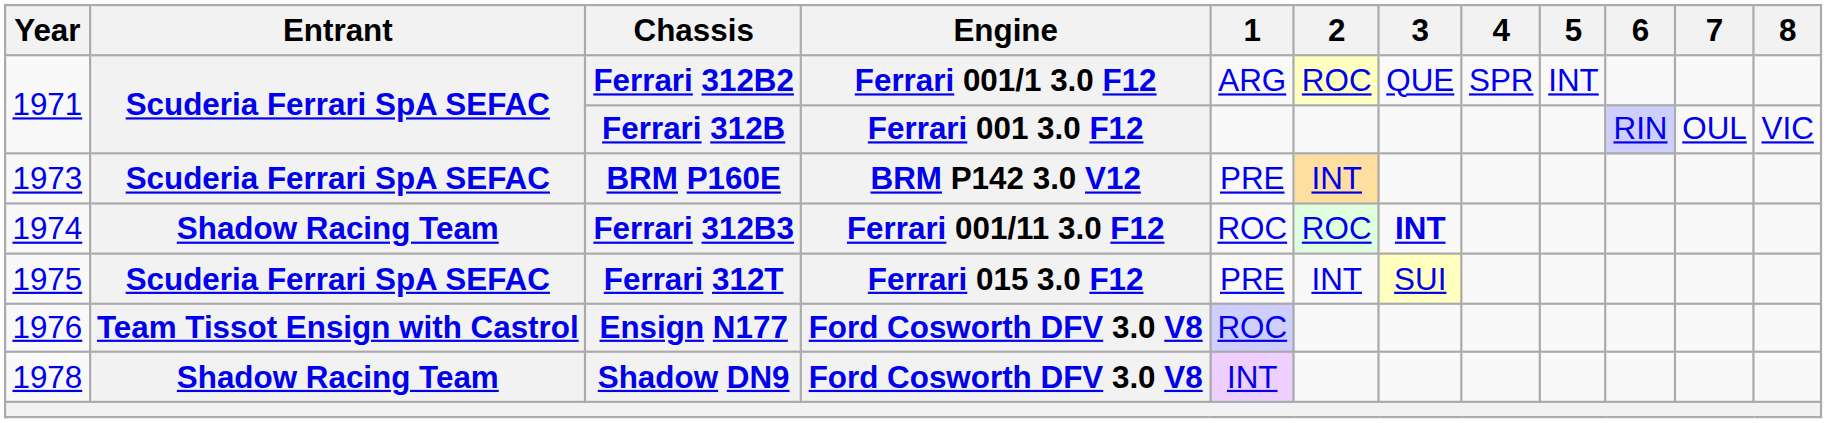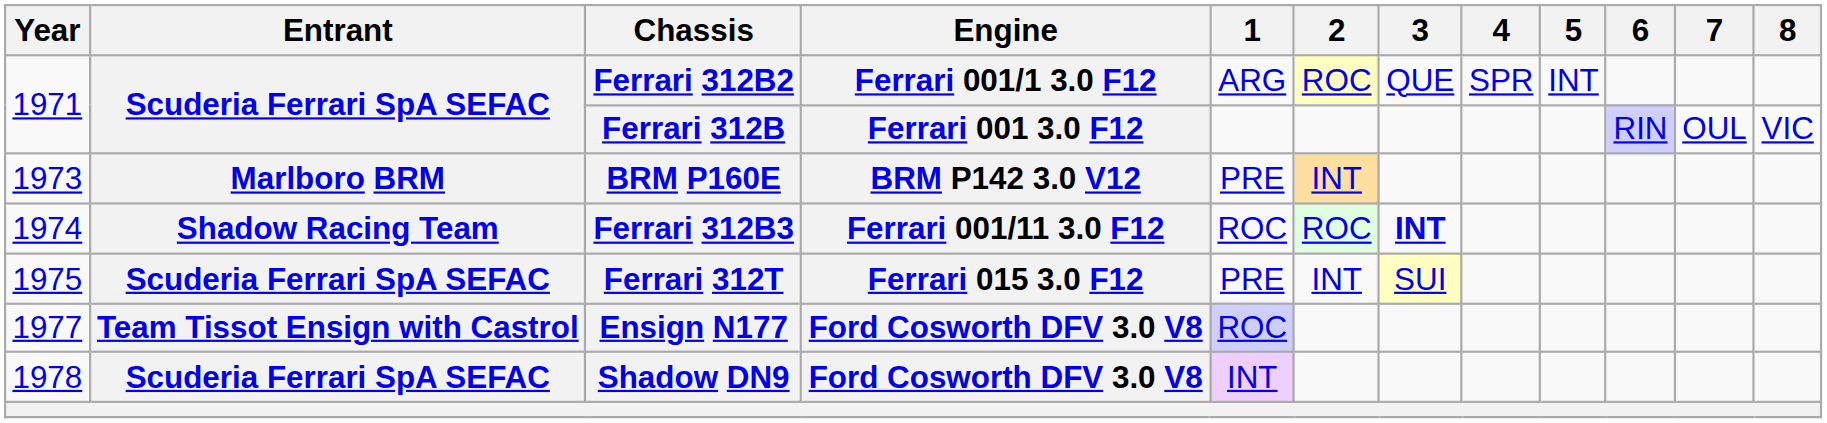 <table class="wikitable" style="text-align:center; font-size:90%">
 <tr>
 <th>Year</th>
 <th>Entrant</th>
 <th>Chassis</th>
 <th>Engine</th>
 <th>1</th>
 <th>2</th>
 <th>3</th>
 <th>4</th>
 <th>5</th>
 <th>6</th>
 <th>7</th>
 <th>8</th>
 </tr>
 <tr>
 <td rowspan=2><a href='#'>1971</a></td>
 <th rowspan=2><a href='#'>Scuderia Ferrari SpA SEFAC</a></th>
 <th><a href='#'>Ferrari</a> <a href='#'>312B2</a></th>
 <th><a href='#'>Ferrari</a> 001/1 3.0 <a href='#'>F12</a></th>
 <td><a href='#'>ARG</a></td>
 <td style="background:#FFFFBF;"><a href='#'>ROC</a><br></td>
 <td><a href='#'>QUE</a></td>
 <td><a href='#'>SPR</a></td>
 <td><a href='#'>INT</a></td>
 <td></td>
 <td></td>
 <td></td>
 </tr>
 <tr>
 <th><a href='#'>Ferrari</a> <a href='#'>312B</a></th>
 <th><a href='#'>Ferrari</a> 001 3.0 <a href='#'>F12</a></th>
 <td></td>
 <td></td>
 <td></td>
 <td></td>
 <td></td>
 <td style="background:#CFCFFF;"><a href='#'>RIN</a><br></td>
 <td><a href='#'>OUL</a></td>
 <td><a href='#'>VIC</a></td>
 </tr>
 <tr>
 <td><a href='#'>1973</a></td>
-<th><a href='#'>Scuderia Ferrari SpA SEFAC</a></th>
+<th><a href='#'>Marlboro</a> <a href='#'>BRM</a></th>
 <th><a href='#'>BRM</a> <a href='#'>P160E</a></th>
 <th><a href='#'>BRM</a> P142 3.0 <a href='#'>V12</a></th>
 <td><a href='#'>PRE</a></td>
 <td style="background:#FFDF9F;"><a href='#'>INT</a><br></td>
 <td></td>
 <td></td>
 <td></td>
 <td></td>
 <td></td>
 <td></td>
 </tr>
 <tr>
 <td><a href='#'>1974</a></td>
 <th><a href='#'>Shadow Racing Team</a></th>
 <th><a href='#'>Ferrari</a> <a href='#'>312B3</a></th>
 <th><a href='#'>Ferrari</a> 001/11 3.0 <a href='#'>F12</a></th>
 <td><a href='#'>ROC</a></td>
 <td style="background:#DFFFDF;"><a href='#'>ROC</a><br></td>
 <td><strong><a href='#'>INT</a></strong></td>
 <td></td>
 <td></td>
 <td></td>
 <td></td>
 <td></td>
 </tr>
 <tr>
 <td><a href='#'>1975</a></td>
 <th><a href='#'>Scuderia Ferrari SpA SEFAC</a></th>
 <th><a href='#'>Ferrari</a> <a href='#'>312T</a></th>
 <th><a href='#'>Ferrari</a> 015 3.0 <a href='#'>F12</a></th>
 <td><a href='#'>PRE</a></td>
 <td><a href='#'>INT</a></td>
 <td style="background:#FFFFBF;"><a href='#'>SUI</a><br></td>
 <td></td>
 <td></td>
 <td></td>
 <td></td>
 <td></td>
 </tr>
 <tr>
-<td><a href='#'>1976</a></td>
+<td><a href='#'>1977</a></td>
 <th><a href='#'>Team Tissot Ensign with Castrol</a></th>
 <th><a href='#'>Ensign</a> <a href='#'>N177</a></th>
 <th><a href='#'>Ford Cosworth DFV</a> 3.0 <a href='#'>V8</a></th>
 <td style="background:#CFCFFF;"><a href='#'>ROC</a><br></td>
 <td></td>
 <td></td>
 <td></td>
 <td></td>
 <td></td>
 <td></td>
 <td></td>
 </tr>
 <tr>
 <td><a href='#'>1978</a></td>
-<th><a href='#'>Shadow Racing Team</a></th>
+<th><a href='#'>Scuderia Ferrari SpA SEFAC</a></th>
 <th><a href='#'>Shadow</a> <a href='#'>DN9</a></th>
 <th><a href='#'>Ford Cosworth DFV</a> 3.0 <a href='#'>V8</a></th>
 <td style="background:#EFCFFF;"><a href='#'>INT</a><br></td>
 <td></td>
 <td></td>
 <td></td>
 <td></td>
 <td></td>
 <td></td>
 <td></td>
 </tr>
 <tr>
 <th colspan="12"></th>
 </tr>
 </table>
